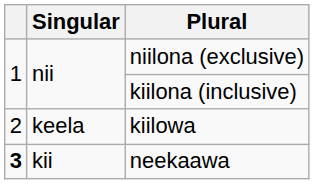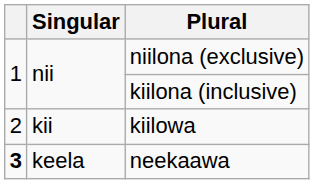 <table class="wikitable">
 <tr>
 <th></th>
 <th>Singular</th>
 <th>Plural</th>
 </tr>
 <tr>
 <td rowspan="2">1</td>
 <td rowspan="2">nii</td>
 <td>niilona (exclusive)</td>
 </tr>
 <tr>
 <td>kiilona (inclusive)</td>
 </tr>
 <tr>
 <td>2</td>
-<td>keela</td>
+<td>kii</td>
 <td>kiilowa</td>
 </tr>
 <tr>
 <td><strong>3</strong></td>
-<td>kii</td>
+<td>keela</td>
 <td>neekaawa</td>
 </tr>
 </table>
